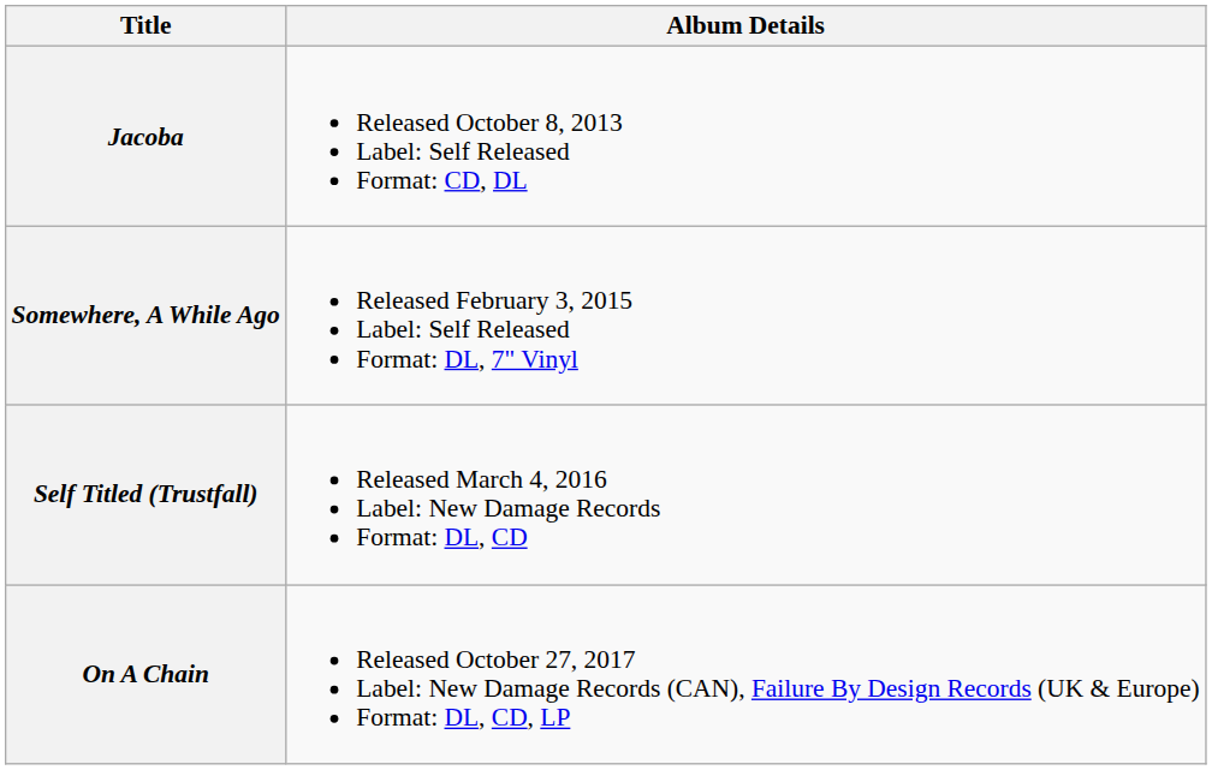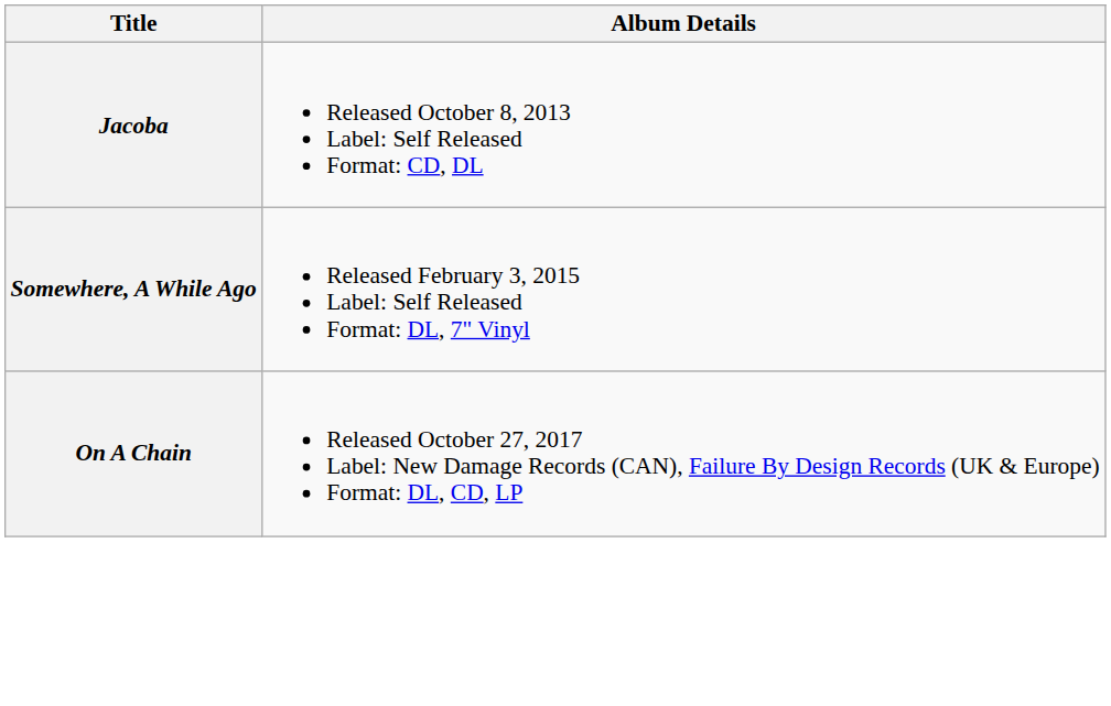 <table class="wikitable">
 <tr>
 <th>Title</th>
 <th>Album Details</th>
 </tr>
 <tr>
 <th><strong><em>Jacoba</em></strong></th>
 <td><br><ul><li>Released October 8, 2013</li><li>Label: Self Released</li><li>Format: <a href='#'>CD</a>, <a href='#'>DL</a></li></ul></td>
 </tr>
 <tr>
 <th><strong><em>Somewhere, A While Ago</em></strong></th>
 <td><br><ul><li>Released February 3, 2015</li><li>Label: Self Released</li><li>Format: <a href='#'>DL</a>, <a href='#'>7" Vinyl</a></li></ul></td>
 </tr>
 <tr>
-<th><strong><em>Self Titled (Trustfall)</em></strong></th>
-<td><br><ul><li>Released March 4, 2016</li><li>Label: New Damage Records</li><li>Format: <a href='#'>DL</a>, <a href='#'>CD</a></li></ul></td>
-</tr>
-<tr>
 <th><strong><em>On A Chain</em></strong></th>
 <td><br><ul><li>Released October 27, 2017</li><li>Label: New Damage Records (CAN), <a href='#'>Failure By Design Records</a> (UK & Europe)</li><li>Format: <a href='#'>DL</a>, <a href='#'>CD</a>, <a href='#'>LP</a></li></ul></td>
 </tr>
 </table>
